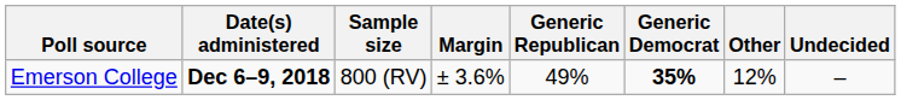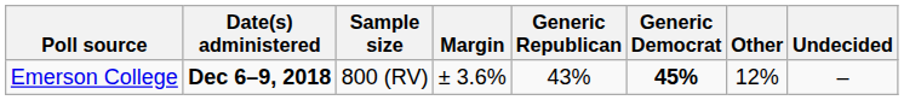 <table class="wikitable sortable" style="font-size:90%;text-align:center;">
 <tr valign=bottom style="font-size:90%;">
 <th>Poll source</th>
 <th>Date(s)<br>administered</th>
 <th>Sample<br>size</th>
 <th>Margin<br></th>
 <th>Generic<br>Republican</th>
 <th>Generic<br>Democrat</th>
 <th>Other</th>
 <th>Undecided</th>
 </tr>
 <tr>
 <td style="text-align:left;"><a href='#'>Emerson College</a></td>
 <td><strong>Dec 6–9, 2018</strong></td>
 <td>800 (RV)</td>
 <td>± 3.6%</td>
-<td>49%</td>
-<td><strong>35%</strong></td>
+<td>43%</td>
+<td><strong>45%</strong></td>
 <td>12%</td>
 <td>–</td>
 </tr>
 </table>
